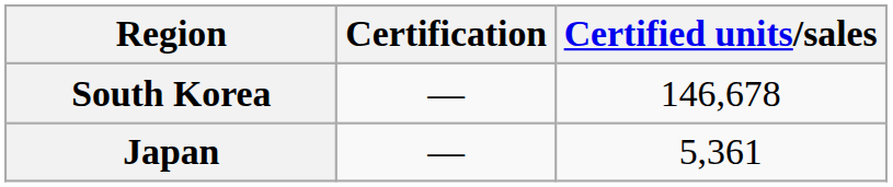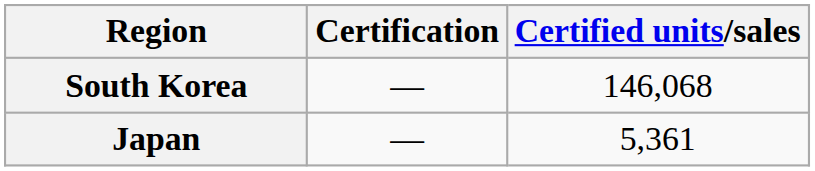 <table class="wikitable sortable plainrowheaders" style="text-align:center;">
 <tr>
 <th scope="col">Region</th>
 <th scope="col">Certification</th>
 <th scope="col"><a href='#'>Certified units</a>/sales</th>
 </tr>
 <tr>
 <th scope="row" style="width:8.5em">South Korea</th>
 <td>—</td>
-<td>146,678</td>
+<td>146,068</td>
 </tr>
 <tr>
 <th scope="row">Japan</th>
 <td>—</td>
 <td>5,361</td>
 </tr>
 </table>
